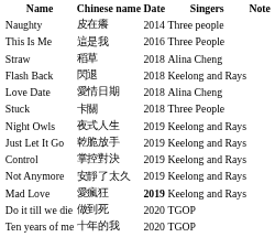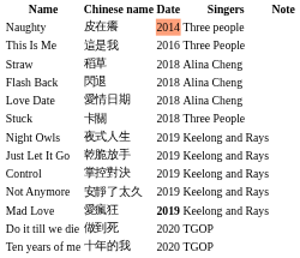 <table>
 <tr>
 <th>Name</th>
 <th>Chinese name</th>
 <th>Date</th>
 <th>Singers</th>
 <th>Note</th>
 </tr>
 <tr>
 <td>Naughty</td>
 <td>皮在癢</td>
-<td>2014</td>
+<td style="background: lightsalmon;">2014</td>
 <td>Three people</td>
 </tr>
 <tr>
 <td>This Is Me</td>
 <td>這是我</td>
 <td>2016</td>
 <td>Three People</td>
 </tr>
 <tr>
 <td>Straw</td>
 <td>稻草</td>
 <td>2018</td>
 <td>Alina Cheng</td>
 </tr>
 <tr>
 <td>Flash Back</td>
 <td>閃退</td>
 <td>2018</td>
-<td>Keelong and Rays</td>
+<td>Alina Cheng</td>
 </tr>
 <tr>
 <td>Love Date</td>
 <td>愛情日期</td>
 <td>2018</td>
 <td>Alina Cheng</td>
 </tr>
 <tr>
 <td>Stuck</td>
 <td>卡關</td>
 <td>2018</td>
 <td>Three People</td>
 </tr>
 <tr>
 <td>Night Owls</td>
 <td>夜式人生</td>
 <td>2019</td>
 <td>Keelong and Rays</td>
 </tr>
 <tr>
 <td>Just Let It Go</td>
 <td>乾脆放手</td>
 <td>2019</td>
 <td>Keelong and Rays</td>
 </tr>
 <tr>
 <td>Control</td>
 <td>掌控對決</td>
 <td>2019</td>
 <td>Keelong and Rays</td>
 </tr>
 <tr>
 <td>Not Anymore</td>
 <td>安靜了太久</td>
 <td>2019</td>
 <td>Keelong and Rays</td>
 </tr>
 <tr>
 <td>Mad Love</td>
 <td>愛瘋狂</td>
 <td><strong>2019</strong></td>
 <td>Keelong and Rays</td>
 </tr>
 <tr>
 <td>Do it till we die</td>
 <td>做到死</td>
 <td>2020</td>
 <td>TGOP</td>
 </tr>
 <tr>
 <td>Ten years of me</td>
 <td>十年的我</td>
 <td>2020</td>
 <td>TGOP</td>
 </tr>
 </table>
